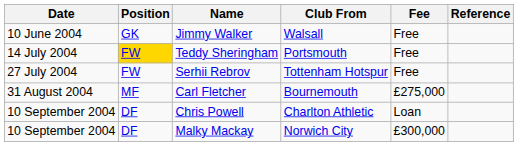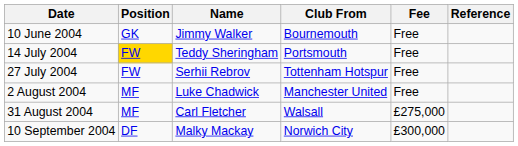 <table class="wikitable">
 <tr>
 <th>Date</th>
 <th>Position</th>
 <th>Name</th>
 <th>Club From</th>
 <th>Fee</th>
 <th>Reference</th>
 </tr>
 <tr>
 <td>10 June 2004</td>
 <td><a href='#'>GK</a></td>
 <td><a href='#'>Jimmy Walker</a></td>
-<td><a href='#'>Walsall</a></td>
+<td><a href='#'>Bournemouth</a></td>
 <td>Free</td>
 <td></td>
 </tr>
 <tr>
 <td>14 July 2004</td>
 <td style="background: gold;"><a href='#'>FW</a></td>
 <td><a href='#'>Teddy Sheringham</a></td>
 <td><a href='#'>Portsmouth</a></td>
 <td>Free</td>
 <td></td>
 </tr>
 <tr>
 <td>27 July 2004</td>
 <td><a href='#'>FW</a></td>
 <td><a href='#'>Serhii Rebrov</a></td>
 <td><a href='#'>Tottenham Hotspur</a></td>
 <td>Free</td>
 <td></td>
 </tr>
 <tr>
+<td>2 August 2004</td>
+<td><a href='#'>MF</a></td>
+<td><a href='#'>Luke Chadwick</a></td>
+<td><a href='#'>Manchester United</a></td>
+<td>Free</td>
+<td></td>
+</tr>
+<tr>
 <td>31 August 2004</td>
 <td><a href='#'>MF</a></td>
 <td><a href='#'>Carl Fletcher</a></td>
-<td><a href='#'>Bournemouth</a></td>
+<td><a href='#'>Walsall</a></td>
 <td>£275,000</td>
-<td></td>
-</tr>
-<tr>
-<td>10 September 2004</td>
-<td><a href='#'>DF</a></td>
-<td><a href='#'>Chris Powell</a></td>
-<td><a href='#'>Charlton Athletic</a></td>
-<td>Loan</td>
 <td></td>
 </tr>
 <tr>
 <td>10 September 2004</td>
 <td><a href='#'>DF</a></td>
 <td><a href='#'>Malky Mackay</a></td>
 <td><a href='#'>Norwich City</a></td>
 <td>£300,000</td>
 <td></td>
 </tr>
 </table>
